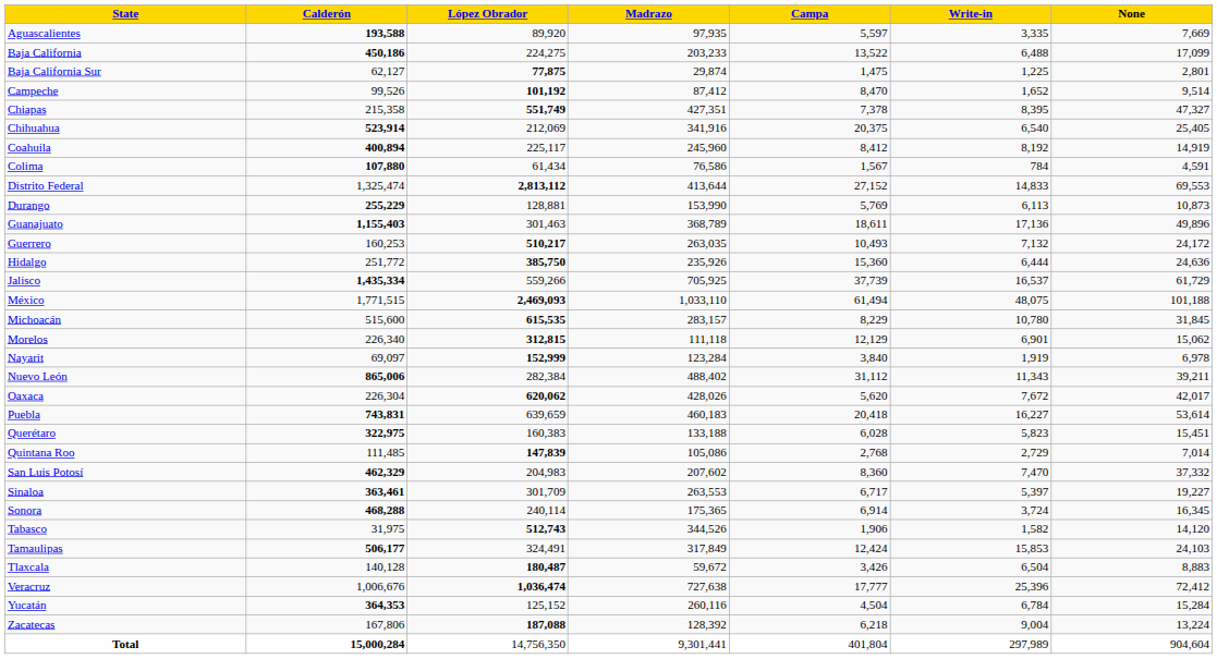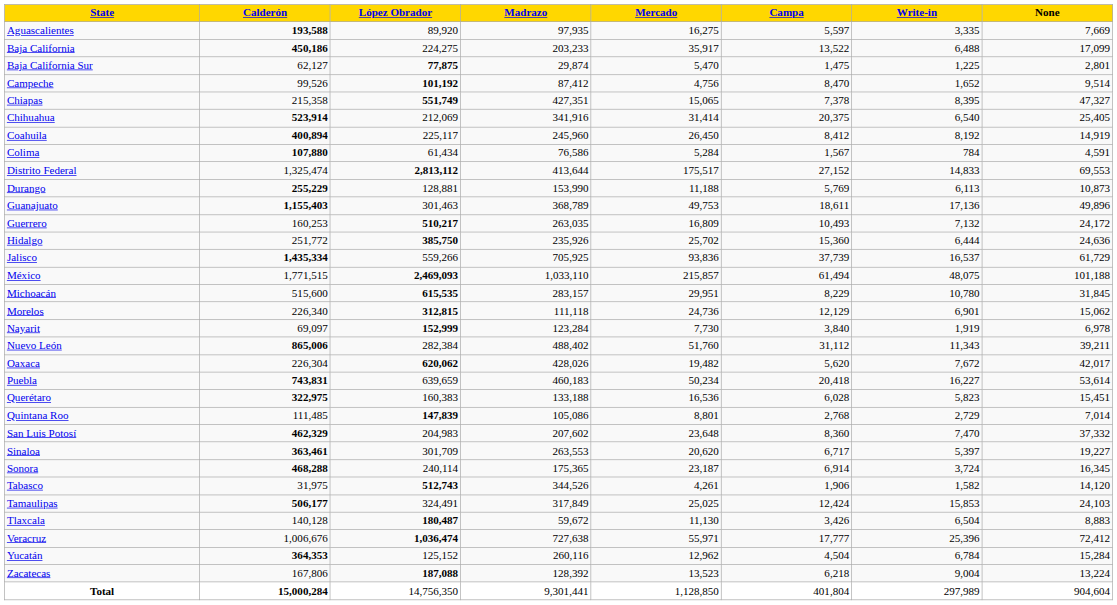 <table class="wikitable" width=81%>
 <tr bgcolor=#cccccc>
 <th style="background: gold" width=12%><a href='#'>State</a></th>
 <th style="background: gold" width=8%><a href='#'>Calderón</a></th>
 <th style="background: gold" width=8%><a href='#'>López Obrador</a></th>
 <th style="background: gold" width=8%><a href='#'>Madrazo</a></th>
+<th style="background: gold" width=8%><a href='#'>Mercado</a></th>
 <th style="background: gold" width=8%><a href='#'>Campa</a></th>
 <th style="background: gold" width=8%><a href='#'>Write-in</a></th>
 <th style="background: gold" width=8%>None</th>
 </tr>
 <tr>
 <td><a href='#'>Aguascalientes</a></td>
 <td align="right"><strong>193,588</strong></td>
 <td align="right">89,920</td>
 <td align="right">97,935</td>
+<td align="right">16,275</td>
 <td align="right">5,597</td>
 <td align="right">3,335</td>
 <td align="right">7,669</td>
 </tr>
 <tr>
 <td><a href='#'>Baja California</a></td>
 <td align="right"><strong>450,186</strong></td>
 <td align="right">224,275</td>
 <td align="right">203,233</td>
+<td align="right">35,917</td>
 <td align="right">13,522</td>
 <td align="right">6,488</td>
 <td align="right">17,099</td>
 </tr>
 <tr>
 <td><a href='#'>Baja California Sur</a></td>
 <td align="right">62,127</td>
 <td align="right"><strong>77,875</strong></td>
 <td align="right">29,874</td>
+<td align="right">5,470</td>
 <td align="right">1,475</td>
 <td align="right">1,225</td>
 <td align="right">2,801</td>
 </tr>
 <tr>
 <td><a href='#'>Campeche</a></td>
 <td align="right">99,526</td>
 <td align="right"><strong>101,192</strong></td>
 <td align="right">87,412</td>
+<td align="right">4,756</td>
 <td align="right">8,470</td>
 <td align="right">1,652</td>
 <td align="right">9,514</td>
 </tr>
 <tr>
 <td><a href='#'>Chiapas</a></td>
 <td align="right">215,358</td>
 <td align="right"><strong>551,749</strong></td>
 <td align="right">427,351</td>
+<td align="right">15,065</td>
 <td align="right">7,378</td>
 <td align="right">8,395</td>
 <td align="right">47,327</td>
 </tr>
 <tr>
 <td><a href='#'>Chihuahua</a></td>
 <td align="right"><strong>523,914</strong></td>
 <td align="right">212,069</td>
 <td align="right">341,916</td>
+<td align="right">31,414</td>
 <td align="right">20,375</td>
 <td align="right">6,540</td>
 <td align="right">25,405</td>
 </tr>
 <tr>
 <td><a href='#'>Coahuila</a></td>
 <td align="right"><strong>400,894</strong></td>
 <td align="right">225,117</td>
 <td align="right">245,960</td>
+<td align="right">26,450</td>
 <td align="right">8,412</td>
 <td align="right">8,192</td>
 <td align="right">14,919</td>
 </tr>
 <tr>
 <td><a href='#'>Colima</a></td>
 <td align="right"><strong>107,880</strong></td>
 <td align="right">61,434</td>
 <td align="right">76,586</td>
+<td align="right">5,284</td>
 <td align="right">1,567</td>
 <td align="right">784</td>
 <td align="right">4,591</td>
 </tr>
 <tr>
 <td><a href='#'>Distrito Federal</a></td>
 <td align="right">1,325,474</td>
 <td align="right"><strong>2,813,112</strong></td>
 <td align="right">413,644</td>
+<td align="right">175,517</td>
 <td align="right">27,152</td>
 <td align="right">14,833</td>
 <td align="right">69,553</td>
 </tr>
 <tr>
 <td><a href='#'>Durango</a></td>
 <td align="right"><strong>255,229</strong></td>
 <td align="right">128,881</td>
 <td align="right">153,990</td>
+<td align="right">11,188</td>
 <td align="right">5,769</td>
 <td align="right">6,113</td>
 <td align="right">10,873</td>
 </tr>
 <tr>
 <td><a href='#'>Guanajuato</a></td>
 <td align="right"><strong>1,155,403</strong></td>
 <td align="right">301,463</td>
 <td align="right">368,789</td>
+<td align="right">49,753</td>
 <td align="right">18,611</td>
 <td align="right">17,136</td>
 <td align="right">49,896</td>
 </tr>
 <tr>
 <td><a href='#'>Guerrero</a></td>
 <td align="right">160,253</td>
 <td align="right"><strong>510,217</strong></td>
 <td align="right">263,035</td>
+<td align="right">16,809</td>
 <td align="right">10,493</td>
 <td align="right">7,132</td>
 <td align="right">24,172</td>
 </tr>
 <tr>
 <td><a href='#'>Hidalgo</a></td>
 <td align="right">251,772</td>
 <td align="right"><strong>385,750</strong></td>
 <td align="right">235,926</td>
+<td align="right">25,702</td>
 <td align="right">15,360</td>
 <td align="right">6,444</td>
 <td align="right">24,636</td>
 </tr>
 <tr>
 <td><a href='#'>Jalisco</a></td>
 <td align="right"><strong>1,435,334</strong></td>
 <td align="right">559,266</td>
 <td align="right">705,925</td>
+<td align="right">93,836</td>
 <td align="right">37,739</td>
 <td align="right">16,537</td>
 <td align="right">61,729</td>
 </tr>
 <tr>
 <td><a href='#'>México</a></td>
 <td align="right">1,771,515</td>
 <td align="right"><strong>2,469,093</strong></td>
 <td align="right">1,033,110</td>
+<td align="right">215,857</td>
 <td align="right">61,494</td>
 <td align="right">48,075</td>
 <td align="right">101,188</td>
 </tr>
 <tr>
 <td><a href='#'>Michoacán</a></td>
 <td align="right">515,600</td>
 <td align="right"><strong>615,535</strong></td>
 <td align="right">283,157</td>
+<td align="right">29,951</td>
 <td align="right">8,229</td>
 <td align="right">10,780</td>
 <td align="right">31,845</td>
 </tr>
 <tr>
 <td><a href='#'>Morelos</a></td>
 <td align="right">226,340</td>
 <td align="right"><strong>312,815</strong></td>
 <td align="right">111,118</td>
+<td align="right">24,736</td>
 <td align="right">12,129</td>
 <td align="right">6,901</td>
 <td align="right">15,062</td>
 </tr>
 <tr>
 <td><a href='#'>Nayarit</a></td>
 <td align="right">69,097</td>
 <td align="right"><strong>152,999</strong></td>
 <td align="right">123,284</td>
+<td align="right">7,730</td>
 <td align="right">3,840</td>
 <td align="right">1,919</td>
 <td align="right">6,978</td>
 </tr>
 <tr>
 <td><a href='#'>Nuevo León</a></td>
 <td align="right"><strong>865,006</strong></td>
 <td align="right">282,384</td>
 <td align="right">488,402</td>
+<td align="right">51,760</td>
 <td align="right">31,112</td>
 <td align="right">11,343</td>
 <td align="right">39,211</td>
 </tr>
 <tr>
 <td><a href='#'>Oaxaca</a></td>
 <td align="right">226,304</td>
 <td align="right"><strong>620,062</strong></td>
 <td align="right">428,026</td>
+<td align="right">19,482</td>
 <td align="right">5,620</td>
 <td align="right">7,672</td>
 <td align="right">42,017</td>
 </tr>
 <tr>
 <td><a href='#'>Puebla</a></td>
 <td align="right"><strong>743,831</strong></td>
 <td align="right">639,659</td>
 <td align="right">460,183</td>
+<td align="right">50,234</td>
 <td align="right">20,418</td>
 <td align="right">16,227</td>
 <td align="right">53,614</td>
 </tr>
 <tr>
 <td><a href='#'>Querétaro</a></td>
 <td align="right"><strong>322,975</strong></td>
 <td align="right">160,383</td>
 <td align="right">133,188</td>
+<td align="right">16,536</td>
 <td align="right">6,028</td>
 <td align="right">5,823</td>
 <td align="right">15,451</td>
 </tr>
 <tr>
 <td><a href='#'>Quintana Roo</a></td>
 <td align="right">111,485</td>
 <td align="right"><strong>147,839</strong></td>
 <td align="right">105,086</td>
+<td align="right">8,801</td>
 <td align="right">2,768</td>
 <td align="right">2,729</td>
 <td align="right">7,014</td>
 </tr>
 <tr>
 <td><a href='#'>San Luis Potosí</a></td>
 <td align="right"><strong>462,329</strong></td>
 <td align="right">204,983</td>
 <td align="right">207,602</td>
+<td align="right">23,648</td>
 <td align="right">8,360</td>
 <td align="right">7,470</td>
 <td align="right">37,332</td>
 </tr>
 <tr>
 <td><a href='#'>Sinaloa</a></td>
 <td align="right"><strong>363,461</strong></td>
 <td align="right">301,709</td>
 <td align="right">263,553</td>
+<td align="right">20,620</td>
 <td align="right">6,717</td>
 <td align="right">5,397</td>
 <td align="right">19,227</td>
 </tr>
 <tr>
 <td><a href='#'>Sonora</a></td>
 <td align="right"><strong>468,288</strong></td>
 <td align="right">240,114</td>
 <td align="right">175,365</td>
+<td align="right">23,187</td>
 <td align="right">6,914</td>
 <td align="right">3,724</td>
 <td align="right">16,345</td>
 </tr>
 <tr>
 <td><a href='#'>Tabasco</a></td>
 <td align="right">31,975</td>
 <td align="right"><strong>512,743</strong></td>
 <td align="right">344,526</td>
+<td align="right">4,261</td>
 <td align="right">1,906</td>
 <td align="right">1,582</td>
 <td align="right">14,120</td>
 </tr>
 <tr>
 <td><a href='#'>Tamaulipas</a></td>
 <td align="right"><strong>506,177</strong></td>
 <td align="right">324,491</td>
 <td align="right">317,849</td>
+<td align="right">25,025</td>
 <td align="right">12,424</td>
 <td align="right">15,853</td>
 <td align="right">24,103</td>
 </tr>
 <tr>
 <td><a href='#'>Tlaxcala</a></td>
 <td align="right">140,128</td>
 <td align="right"><strong>180,487</strong></td>
 <td align="right">59,672</td>
+<td align="right">11,130</td>
 <td align="right">3,426</td>
 <td align="right">6,504</td>
 <td align="right">8,883</td>
 </tr>
 <tr>
 <td><a href='#'>Veracruz</a></td>
 <td align="right">1,006,676</td>
 <td align="right"><strong>1,036,474</strong></td>
 <td align="right">727,638</td>
+<td align="right">55,971</td>
 <td align="right">17,777</td>
 <td align="right">25,396</td>
 <td align="right">72,412</td>
 </tr>
 <tr>
 <td><a href='#'>Yucatán</a></td>
 <td align="right"><strong>364,353</strong></td>
 <td align="right">125,152</td>
 <td align="right">260,116</td>
+<td align="right">12,962</td>
 <td align="right">4,504</td>
 <td align="right">6,784</td>
 <td align="right">15,284</td>
 </tr>
 <tr>
 <td><a href='#'>Zacatecas</a></td>
 <td align="right">167,806</td>
 <td align="right"><strong>187,088</strong></td>
 <td align="right">128,392</td>
+<td align="right">13,523</td>
 <td align="right">6,218</td>
 <td align="right">9,004</td>
 <td align="right">13,224</td>
 </tr>
 <tr>
 <td style="background: #FFFFFF" align="center"><strong>Total</strong></td>
 <td style="background: #FFFFFF" align="right"><strong>15,000,284</strong></td>
 <td style="background: #FFFFFF" align="right">14,756,350</td>
 <td style="background: #FFFFFF" align="right">9,301,441</td>
+<td style="background: #FFFFFF" align="right">1,128,850</td>
 <td style="background: #FFFFFF" align="right">401,804</td>
 <td style="background: #FFFFFF" align="right">297,989</td>
 <td style="background: #FFFFFF" align="right">904,604</td>
 </tr>
 </table>
